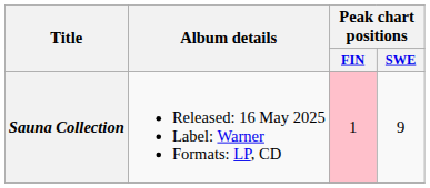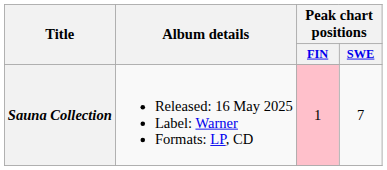 <table class="wikitable plainrowheaders" style="text-align:center;">
 <tr>
 <th scope="col" rowspan="2">Title</th>
 <th scope="col" rowspan="2">Album details</th>
 <th scope="col" colspan="2">Peak chart positions</th>
 </tr>
 <tr>
 <th scope="col" style="width:3em;font-size:85%;"><a href='#'>FIN</a><br></th>
 <th scope="col" style="width:3em;font-size:85%;"><a href='#'>SWE</a><br></th>
 </tr>
 <tr>
 <th scope="row"><em>Sauna Collection</em></th>
 <td align=left><br><ul><li>Released: 16 May 2025</li><li>Label: <a href='#'>Warner</a></li><li>Formats: <a href='#'>LP</a>, CD</li></ul></td>
 <td style="background: pink;">1</td>
-<td>9</td>
+<td>7</td>
 </tr>
 </table>
